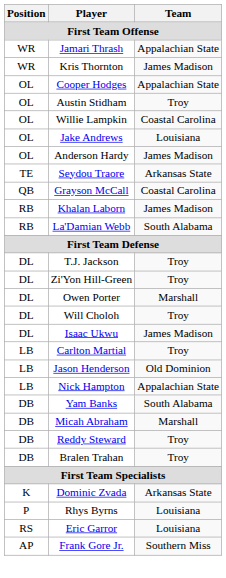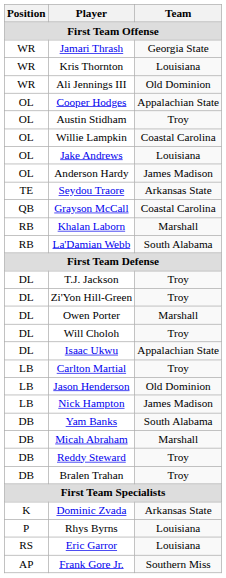 <table class="wikitable" border="0">
 <tr>
 <th>Position</th>
 <th>Player</th>
 <th>Team</th>
 </tr>
 <tr>
 <td colspan="3" style="text-align:center; background:#ddd;"><strong>First Team Offense </strong></td>
 </tr>
 <tr style="text-align:center;">
 <td style="background:white">WR</td>
 <td style="background:white"><a href='#'>Jamari Thrash</a></td>
-<td style=>Appalachian State</td>
+<td style=>Georgia State</td>
 </tr>
 <tr style="text-align:center;">
 <td style="background:white">WR</td>
 <td style="background:white">Kris Thornton</td>
-<td style=>James Madison</td>
+<td style=>Louisiana</td>
+</tr>
+<tr style="text-align:center;">
+<td style="background:white">WR</td>
+<td style="background:white">Ali Jennings III</td>
+<td style=>Old Dominion</td>
 </tr>
 <tr style="text-align:center;">
 <td style="background:white">OL</td>
 <td style="background:white"><a href='#'>Cooper Hodges</a></td>
 <td style=>Appalachian State</td>
 </tr>
 <tr style="text-align:center;">
 <td style="background:white">OL</td>
 <td style="background:white">Austin Stidham</td>
 <td style=>Troy</td>
 </tr>
 <tr style="text-align:center;">
 <td style="background:white">OL</td>
 <td style="background:white">Willie Lampkin</td>
 <td style=>Coastal Carolina</td>
 </tr>
 <tr style="text-align:center;">
 <td style="background:white">OL</td>
 <td style="background:white"><a href='#'>Jake Andrews</a></td>
 <td style=>Louisiana</td>
 </tr>
 <tr style="text-align:center;">
 <td style="background:white">OL</td>
 <td style="background:white">Anderson Hardy</td>
 <td style=>James Madison</td>
 </tr>
 <tr style="text-align:center;">
 <td style="background:white">TE</td>
 <td style="background:white"><a href='#'>Seydou Traore</a></td>
 <td style=>Arkansas State</td>
 </tr>
 <tr style="text-align:center;">
 <td style="background:white">QB</td>
 <td style="background:white"><a href='#'>Grayson McCall</a></td>
 <td style=>Coastal Carolina</td>
 </tr>
 <tr style="text-align:center;">
 <td style="background:white">RB</td>
 <td style="background:white"><a href='#'>Khalan Laborn</a></td>
-<td style=>James Madison</td>
+<td style=>Marshall</td>
 </tr>
 <tr style="text-align:center;">
 <td style="background:white">RB</td>
 <td style="background:white"><a href='#'>La'Damian Webb</a></td>
 <td style=>South Alabama</td>
 </tr>
 <tr>
 <td colspan="3" style="text-align:center; background:#ddd;"><strong>First Team Defense</strong></td>
 </tr>
 <tr style="text-align:center;">
 <td style="background:white">DL</td>
 <td style="background:white">T.J. Jackson</td>
 <td style=>Troy</td>
 </tr>
 <tr style="text-align:center;">
 <td style="background:white">DL</td>
 <td style="background:white">Zi'Yon Hill-Green</td>
 <td style=>Troy</td>
 </tr>
 <tr style="text-align:center;">
 <td style="background:white">DL</td>
 <td style="background:white">Owen Porter</td>
 <td style=>Marshall</td>
 </tr>
 <tr style="text-align:center;">
 <td style="background:white">DL</td>
 <td style="background:white">Will Choloh</td>
 <td style=>Troy</td>
 </tr>
 <tr style="text-align:center;">
 <td style="background:white">DL</td>
 <td style="background:white"><a href='#'>Isaac Ukwu</a></td>
-<td style=>James Madison</td>
+<td style=>Appalachian State</td>
 </tr>
 <tr style="text-align:center;">
 <td style="background:white">LB</td>
 <td style="background:white"><a href='#'>Carlton Martial</a></td>
 <td style=>Troy</td>
 </tr>
 <tr style="text-align:center;">
 <td style="background:white">LB</td>
 <td style="background:white"><a href='#'>Jason Henderson</a></td>
 <td style=>Old Dominion</td>
 </tr>
 <tr style="text-align:center;">
 <td style="background:white">LB</td>
 <td style="background:white"><a href='#'>Nick Hampton</a></td>
-<td style=>Appalachian State</td>
+<td style=>James Madison</td>
 </tr>
 <tr style="text-align:center;">
 <td style="background:white">DB</td>
 <td style="background:white"><a href='#'>Yam Banks</a></td>
 <td style=>South Alabama</td>
 </tr>
 <tr style="text-align:center;">
 <td style="background:white">DB</td>
 <td style="background:white"><a href='#'>Micah Abraham</a></td>
 <td style=>Marshall</td>
 </tr>
 <tr style="text-align:center;">
 <td style="background:white">DB</td>
 <td style="background:white"><a href='#'>Reddy Steward</a></td>
 <td style=>Troy</td>
 </tr>
 <tr style="text-align:center;">
 <td style="background:white">DB</td>
 <td style="background:white">Bralen Trahan</td>
 <td style=>Troy</td>
 </tr>
 <tr>
 <td colspan="3" style="text-align:center; background:#ddd;"><strong>First Team Specialists</strong></td>
 </tr>
 <tr style="text-align:center;">
 <td style="background:white">K</td>
 <td style="background:white"><a href='#'>Dominic Zvada</a></td>
 <td style=>Arkansas State</td>
 </tr>
 <tr style="text-align:center;">
 <td style="background:white">P</td>
 <td style="background:white">Rhys Byrns</td>
 <td style=>Louisiana</td>
 </tr>
 <tr style="text-align:center;">
 <td style="background:white">RS</td>
 <td style="background:white"><a href='#'>Eric Garror</a></td>
 <td style=>Louisiana</td>
 </tr>
 <tr style="text-align:center;">
 <td style="background:white">AP</td>
 <td style="background:white"><a href='#'>Frank Gore Jr.</a></td>
 <td style=>Southern Miss</td>
 </tr>
 </table>
